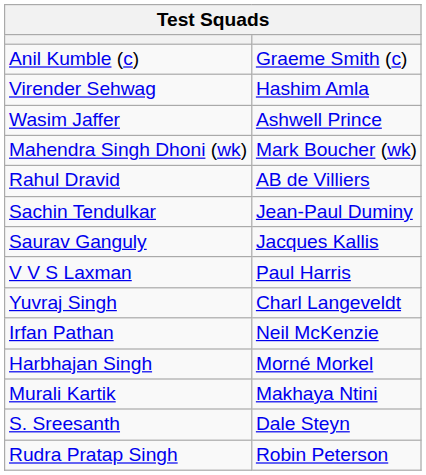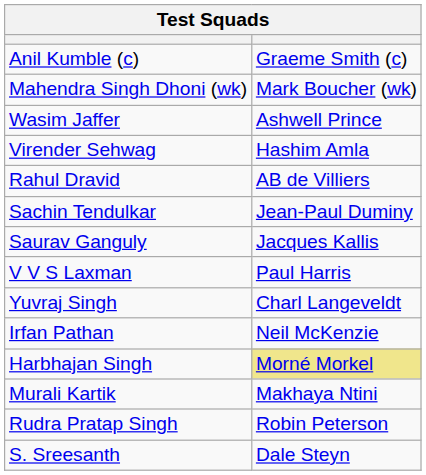 <table class="wikitable">
 <tr>
 <th colspan=2>Test Squads</th>
 </tr>
 <tr>
 <th></th>
 <th></th>
 </tr>
 <tr>
 <td><a href='#'>Anil Kumble</a> (<a href='#'>c</a>)</td>
 <td><a href='#'>Graeme Smith</a> (<a href='#'>c</a>)</td>
 </tr>
 <tr>
-<td><a href='#'>Virender Sehwag</a></td>
-<td><a href='#'>Hashim Amla</a></td>
+<td><a href='#'>Mahendra Singh Dhoni</a> (<a href='#'>wk</a>)</td>
+<td><a href='#'>Mark Boucher</a> (<a href='#'>wk</a>)</td>
 </tr>
 <tr>
 <td><a href='#'>Wasim Jaffer</a></td>
 <td><a href='#'>Ashwell Prince</a></td>
 </tr>
 <tr>
-<td><a href='#'>Mahendra Singh Dhoni</a> (<a href='#'>wk</a>)</td>
-<td><a href='#'>Mark Boucher</a> (<a href='#'>wk</a>)</td>
+<td><a href='#'>Virender Sehwag</a></td>
+<td><a href='#'>Hashim Amla</a></td>
 </tr>
 <tr>
 <td><a href='#'>Rahul Dravid</a></td>
 <td><a href='#'>AB de Villiers</a></td>
 </tr>
 <tr>
 <td><a href='#'>Sachin Tendulkar</a></td>
 <td><a href='#'>Jean-Paul Duminy</a></td>
 </tr>
 <tr>
 <td><a href='#'>Saurav Ganguly</a></td>
 <td><a href='#'>Jacques Kallis</a></td>
 </tr>
 <tr>
 <td><a href='#'>V V S Laxman</a></td>
 <td><a href='#'>Paul Harris</a></td>
 </tr>
 <tr>
 <td><a href='#'>Yuvraj Singh</a></td>
 <td><a href='#'>Charl Langeveldt</a></td>
 </tr>
 <tr>
 <td><a href='#'>Irfan Pathan</a></td>
 <td><a href='#'>Neil McKenzie</a></td>
 </tr>
 <tr>
 <td><a href='#'>Harbhajan Singh</a></td>
-<td><a href='#'>Morné Morkel</a></td>
+<td style="background: khaki;"><a href='#'>Morné Morkel</a></td>
 </tr>
 <tr>
 <td><a href='#'>Murali Kartik</a></td>
 <td><a href='#'>Makhaya Ntini</a></td>
 </tr>
 <tr>
+<td><a href='#'>Rudra Pratap Singh</a></td>
+<td><a href='#'>Robin Peterson</a></td>
+</tr>
+<tr>
 <td><a href='#'>S. Sreesanth</a></td>
 <td><a href='#'>Dale Steyn</a></td>
 </tr>
-<tr>
-<td><a href='#'>Rudra Pratap Singh</a></td>
-<td><a href='#'>Robin Peterson</a></td>
-</tr>
 </table>
